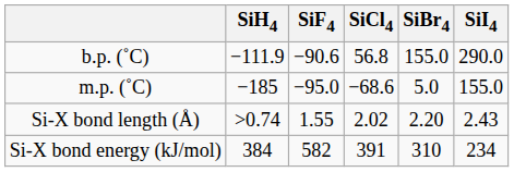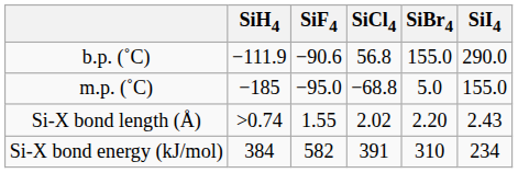 <table class="wikitable" style="text-align:center"; border="5">
 <tr>
 <th></th>
 <th>SiH<sub>4</sub></th>
 <th>SiF<sub>4</sub></th>
 <th>SiCl<sub>4</sub></th>
 <th>SiBr<sub>4</sub></th>
 <th>SiI<sub>4</sub></th>
 </tr>
 <tr>
 <td>b.p. (˚C)</td>
 <td>−111.9</td>
 <td>−90.6</td>
 <td>56.8</td>
 <td>155.0</td>
 <td>290.0</td>
 </tr>
 <tr>
 <td>m.p. (˚C)</td>
 <td>−185</td>
 <td>−95.0</td>
-<td>−68.6</td>
+<td>−68.8</td>
 <td>5.0</td>
 <td>155.0</td>
 </tr>
 <tr>
 <td>Si-X bond length (Å)</td>
 <td>>0.74 </td>
 <td>1.55</td>
 <td>2.02</td>
 <td>2.20</td>
 <td>2.43</td>
 </tr>
 <tr>
 <td>Si-X bond energy (kJ/mol)</td>
 <td>384</td>
 <td>582</td>
 <td>391</td>
 <td>310</td>
 <td>234</td>
 </tr>
 </table>
